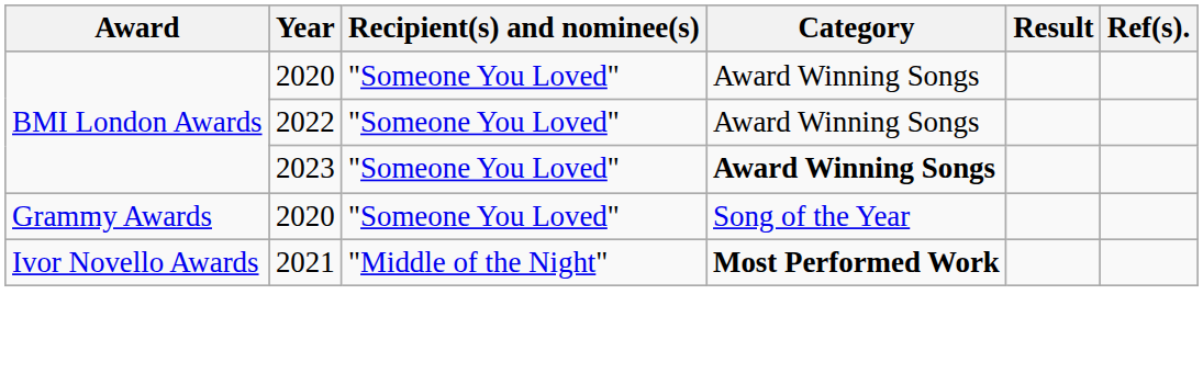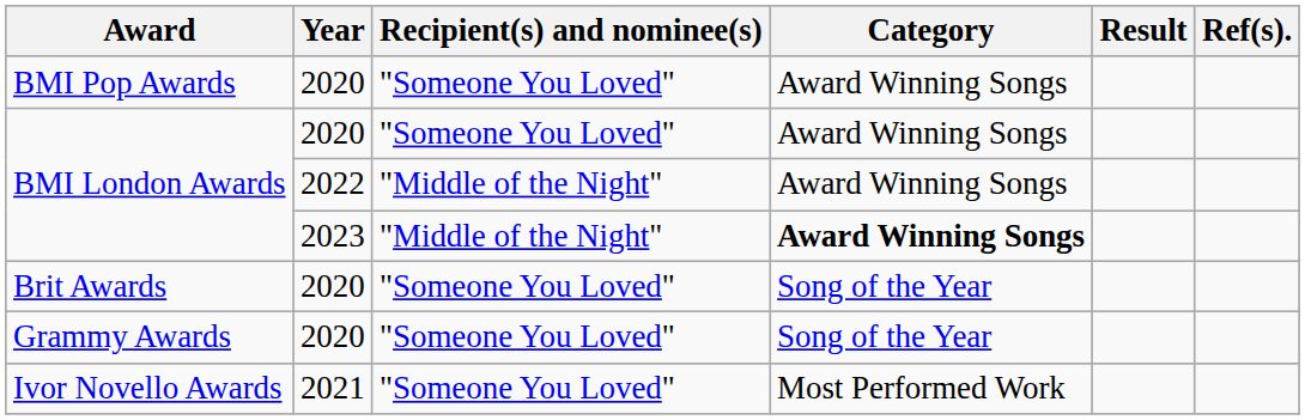 <table class="wikitable sortable">
 <tr>
 <th>Award</th>
 <th>Year</th>
 <th>Recipient(s) and nominee(s)</th>
 <th>Category</th>
 <th>Result</th>
 <th><abbr>Ref(s).</abbr></th>
+</tr>
+<tr>
+<td><a href='#'>BMI Pop Awards</a></td>
+<td>2020</td>
+<td>"<a href='#'>Someone You Loved</a>"</td>
+<td>Award Winning Songs</td>
+<td></td>
+<td></td>
 </tr>
 <tr>
 <td rowspan="3"><a href='#'>BMI London Awards</a></td>
 <td>2020</td>
 <td>"<a href='#'>Someone You Loved</a>"</td>
 <td>Award Winning Songs</td>
 <td></td>
 <td></td>
 </tr>
 <tr>
 <td>2022</td>
-<td>"<a href='#'>Someone You Loved</a>"</td>
+<td>"<a href='#'>Middle of the Night</a>"</td>
 <td>Award Winning Songs</td>
 <td></td>
 <td></td>
 </tr>
 <tr>
 <td>2023</td>
+<td>"<a href='#'>Middle of the Night</a>"</td>
+<td><strong>Award Winning Songs</strong></td>
+<td></td>
+<td></td>
+</tr>
+<tr>
+<td><a href='#'>Brit Awards</a></td>
+<td>2020</td>
 <td>"<a href='#'>Someone You Loved</a>"</td>
-<td><strong>Award Winning Songs</strong></td>
+<td><a href='#'>Song of the Year</a></td>
 <td></td>
 <td></td>
 </tr>
 <tr>
 <td><a href='#'>Grammy Awards</a></td>
 <td>2020</td>
 <td>"<a href='#'>Someone You Loved</a>"</td>
 <td><a href='#'>Song of the Year</a></td>
 <td></td>
 <td></td>
 </tr>
 <tr>
 <td><a href='#'>Ivor Novello Awards</a></td>
 <td>2021</td>
-<td>"<a href='#'>Middle of the Night</a>"</td>
-<td><strong>Most Performed Work</strong></td>
+<td>"<a href='#'>Someone You Loved</a>"</td>
+<td>Most Performed Work</td>
 <td></td>
 <td></td>
 </tr>
 </table>
